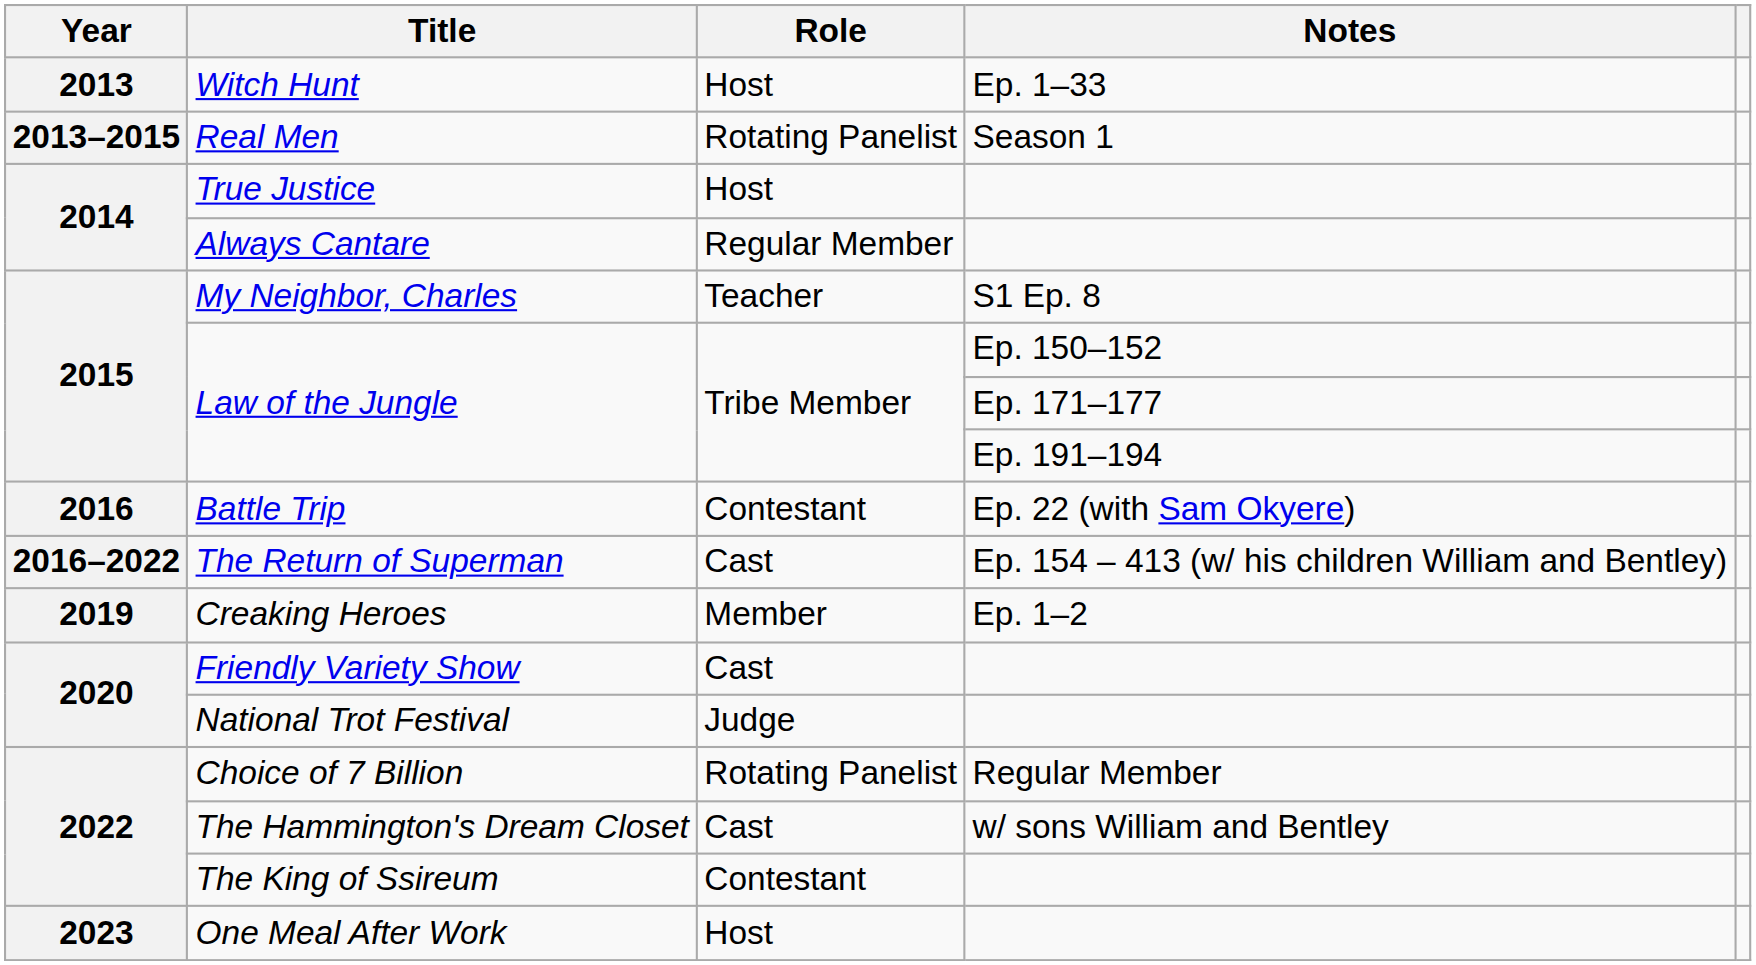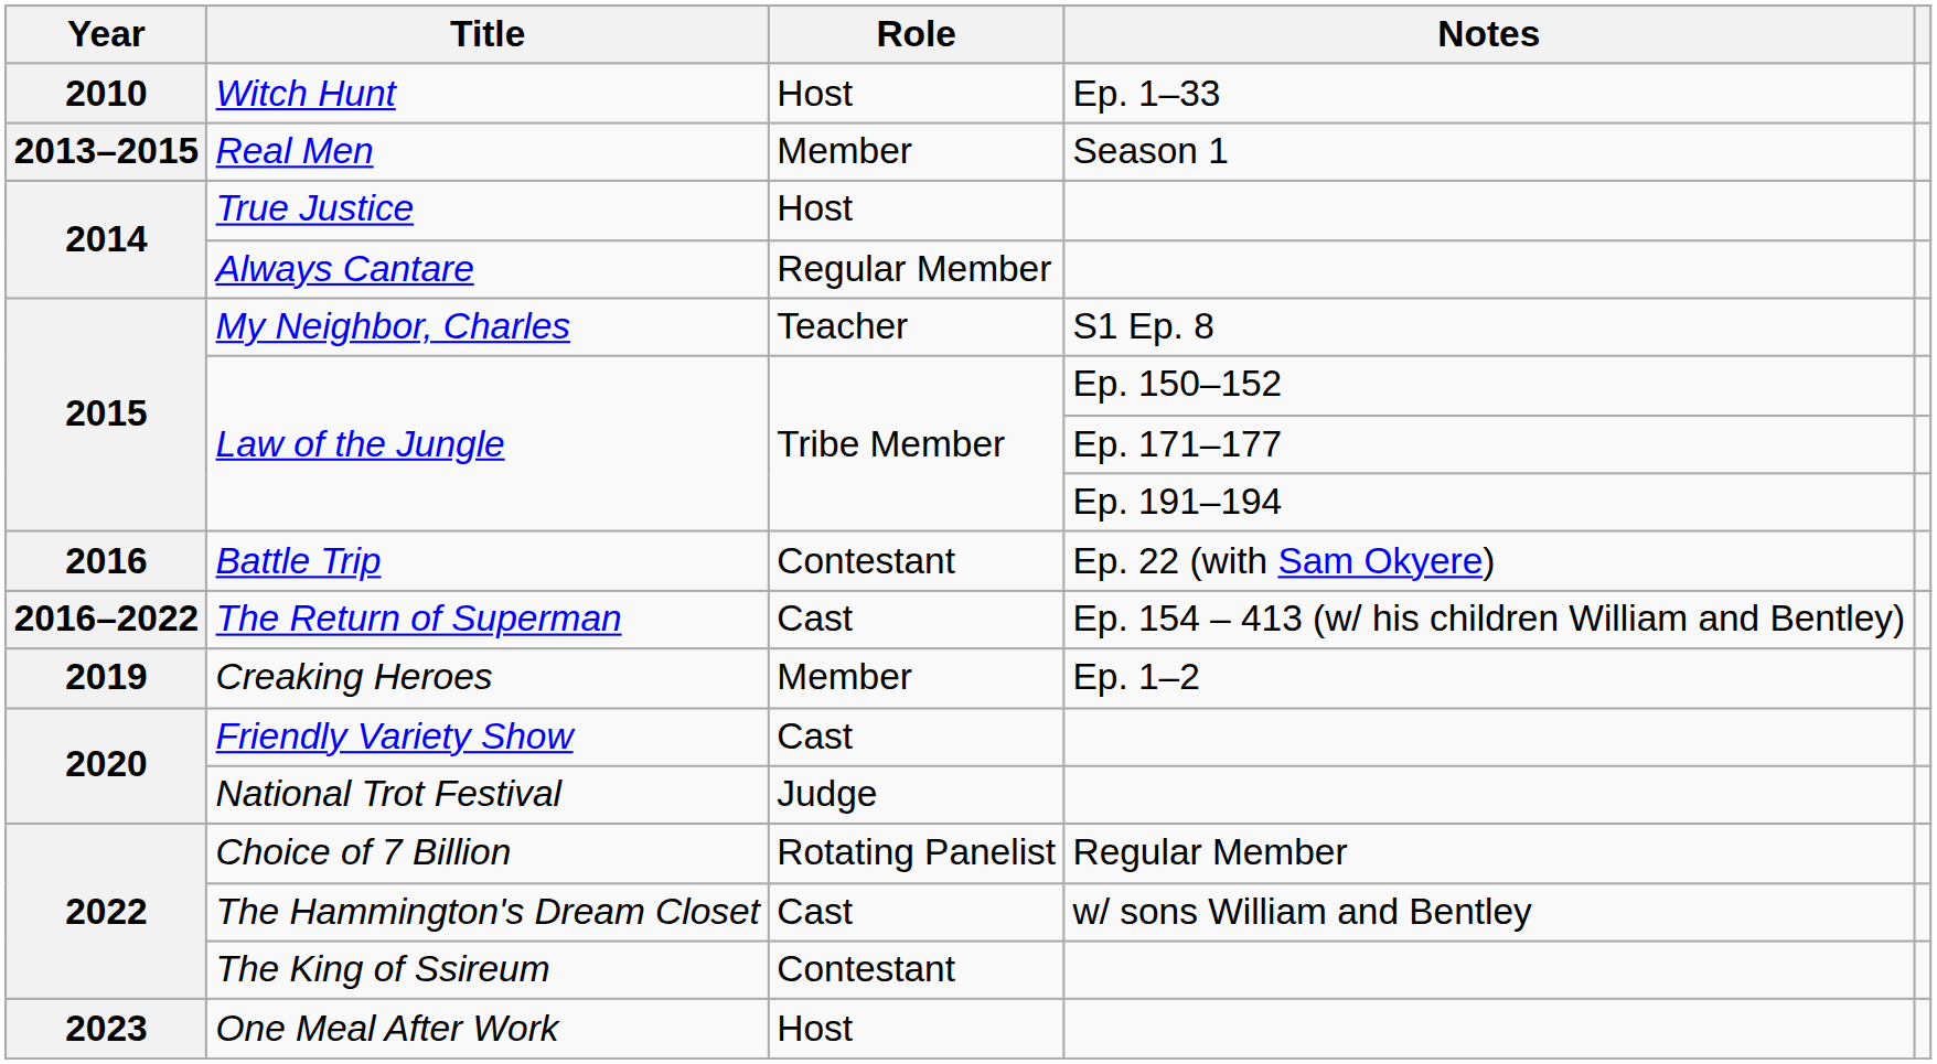 <table class="wikitable sortable plainrowheaders">
 <tr>
 <th scope="col">Year</th>
 <th scope="col">Title</th>
 <th scope="col">Role</th>
 <th scope="col">Notes</th>
 <th scope="col" class="unsortable"></th>
 </tr>
 <tr>
-<th scope="row">2013</th>
+<th scope="row">2010</th>
 <td><em><a href='#'>Witch Hunt</a></em></td>
 <td>Host</td>
 <td>Ep. 1–33</td>
 <td></td>
 </tr>
 <tr>
 <th scope="row">2013–2015</th>
 <td><em><a href='#'>Real Men</a></em></td>
-<td>Rotating Panelist</td>
+<td>Member</td>
 <td>Season 1</td>
 <td></td>
 </tr>
 <tr>
 <th scope="row" rowspan="2">2014</th>
 <td><em><a href='#'>True Justice</a></em></td>
 <td>Host</td>
 <td></td>
 <td></td>
 </tr>
 <tr>
 <td><em><a href='#'>Always Cantare</a></em></td>
 <td>Regular Member</td>
 <td></td>
 <td></td>
 </tr>
 <tr>
 <th scope="row" rowspan="4">2015</th>
 <td><em><a href='#'>My Neighbor, Charles</a></em></td>
 <td>Teacher</td>
 <td>S1 Ep. 8</td>
 <td></td>
 </tr>
 <tr>
 <td rowspan="3"><em><a href='#'>Law of the Jungle</a></em></td>
 <td rowspan="3">Tribe Member</td>
 <td>Ep. 150–152</td>
 <td></td>
 </tr>
 <tr>
 <td>Ep. 171–177</td>
 <td></td>
 </tr>
 <tr>
 <td>Ep. 191–194</td>
 <td></td>
 </tr>
 <tr>
 <th scope="row">2016</th>
 <td><em><a href='#'>Battle Trip</a></em></td>
 <td>Contestant</td>
 <td>Ep. 22 (with <a href='#'>Sam Okyere</a>)</td>
 <td></td>
 </tr>
 <tr>
 <th scope="row" rowspan="1">2016–2022</th>
 <td><em><a href='#'>The Return of Superman</a></em></td>
 <td>Cast</td>
 <td>Ep. 154 – 413 (w/ his children William and Bentley)</td>
 <td></td>
 </tr>
 <tr>
 <th scope="row">2019</th>
 <td><em>Creaking Heroes</em></td>
 <td>Member</td>
 <td>Ep. 1–2</td>
 <td></td>
 </tr>
 <tr>
 <th scope="row" rowspan="2">2020</th>
 <td><em><a href='#'>Friendly Variety Show</a></em></td>
 <td>Cast</td>
 <td></td>
 <td></td>
 </tr>
 <tr>
 <td><em>National Trot Festival</em></td>
 <td>Judge</td>
 <td></td>
 </tr>
 <tr>
 <th scope="row" rowspan="3">2022</th>
 <td><em>Choice of 7 Billion</em></td>
 <td>Rotating Panelist</td>
 <td>Regular Member</td>
 <td></td>
 </tr>
 <tr>
 <td><em>The Hammington's Dream Closet</em></td>
 <td>Cast</td>
 <td>w/ sons William and Bentley</td>
 <td></td>
 </tr>
 <tr>
 <td><em>The King of Ssireum</em></td>
 <td>Contestant</td>
 <td></td>
 <td></td>
 </tr>
 <tr>
 <th scope="row">2023</th>
 <td><em>One Meal After Work</em></td>
 <td>Host</td>
 <td></td>
 <td></td>
 </tr>
 </table>
